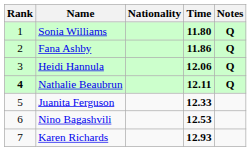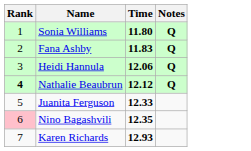 <table class="wikitable sortable" style="text-align:center">
 <tr>
 <th>Rank</th>
 <th>Name</th>
-<th>Nationality</th>
 <th>Time</th>
 <th>Notes</th>
 </tr>
 <tr bgcolor=ccffcc>
 <td>1</td>
 <td align=left><a href='#'>Sonia Williams</a></td>
-<td align=left></td>
 <td><strong>11.80</strong></td>
 <td><strong>Q</strong></td>
 </tr>
 <tr bgcolor=ccffcc>
 <td>2</td>
 <td align=left><a href='#'>Fana Ashby</a></td>
-<td align=left></td>
-<td><strong>11.86</strong></td>
+<td><strong>11.83</strong></td>
 <td><strong>Q</strong></td>
 </tr>
 <tr bgcolor=ccffcc>
 <td>3</td>
 <td align=left><a href='#'>Heidi Hannula</a></td>
-<td align=left></td>
 <td><strong>12.06</strong></td>
 <td><strong>Q</strong></td>
 </tr>
 <tr bgcolor=ccffcc>
 <td><strong>4</strong></td>
 <td align=left><a href='#'>Nathalie Beaubrun</a></td>
-<td align=left></td>
-<td><strong>12.11</strong></td>
+<td><strong>12.12</strong></td>
 <td><strong>Q</strong></td>
 </tr>
 <tr>
 <td>5</td>
 <td align=left><a href='#'>Juanita Ferguson</a></td>
-<td align=left></td>
 <td><strong>12.33</strong></td>
 <td></td>
 </tr>
 <tr>
-<td>6</td>
+<td style="background: pink;">6</td>
 <td align=left><a href='#'>Nino Bagashvili</a></td>
-<td align=left></td>
-<td><strong>12.53</strong></td>
+<td><strong>12.35</strong></td>
 <td></td>
 </tr>
 <tr>
 <td>7</td>
 <td align=left><a href='#'>Karen Richards</a></td>
-<td align=left></td>
 <td><strong>12.93</strong></td>
 <td></td>
 </tr>
 </table>
